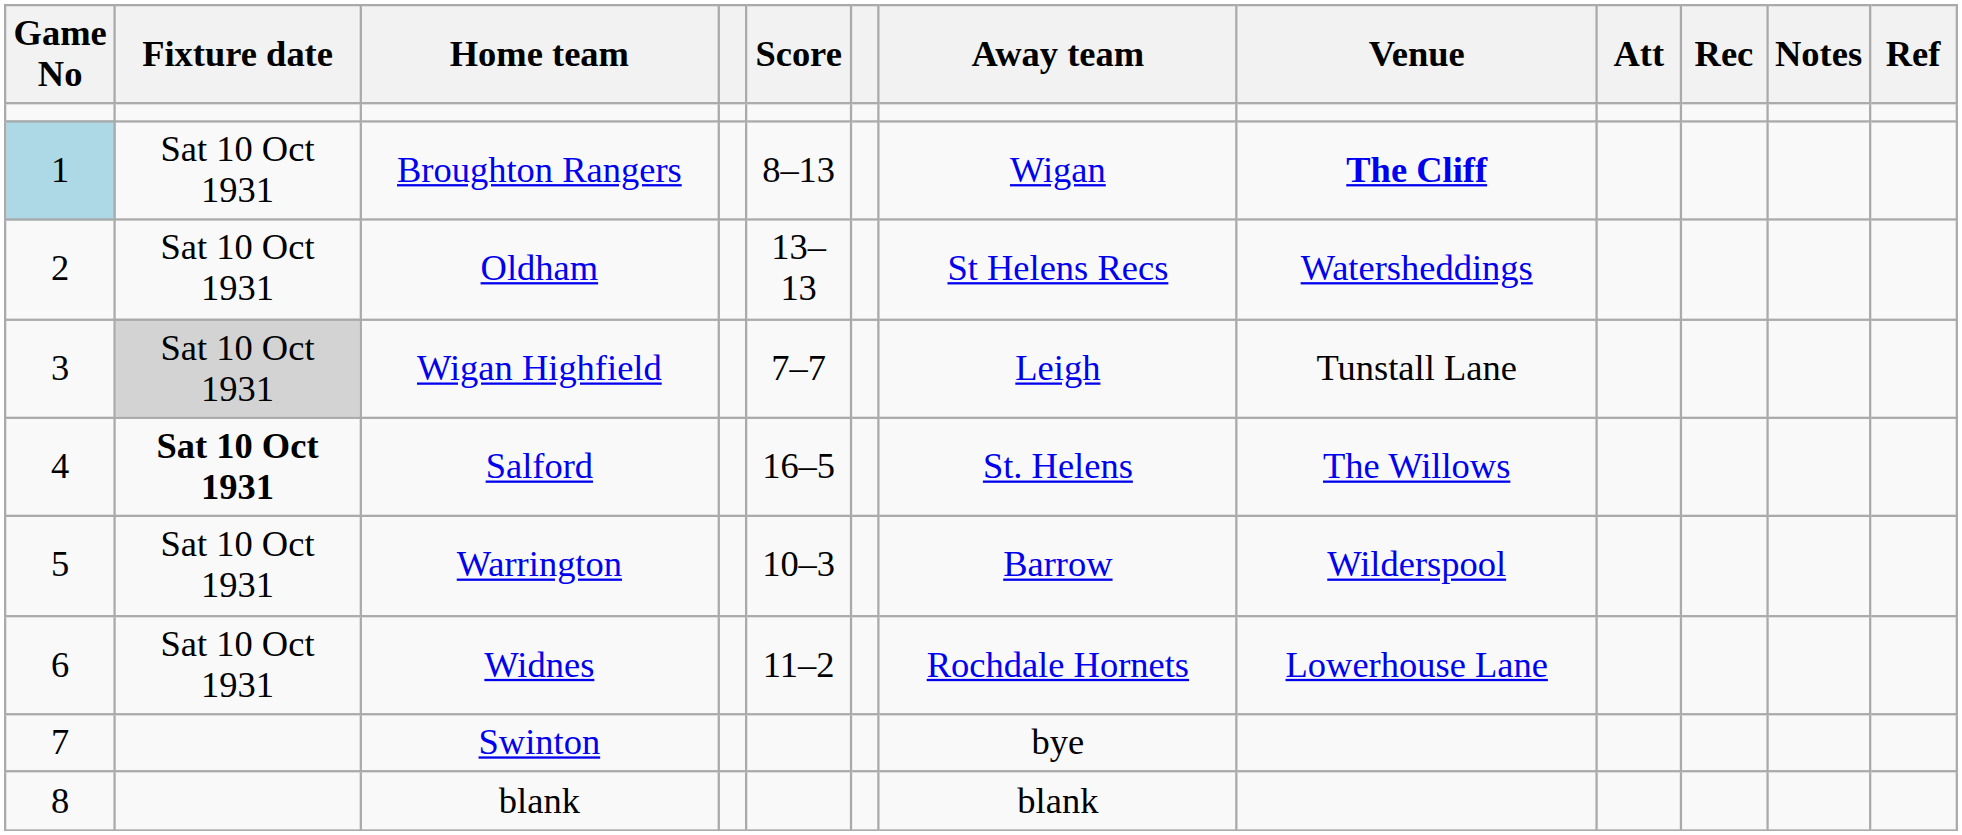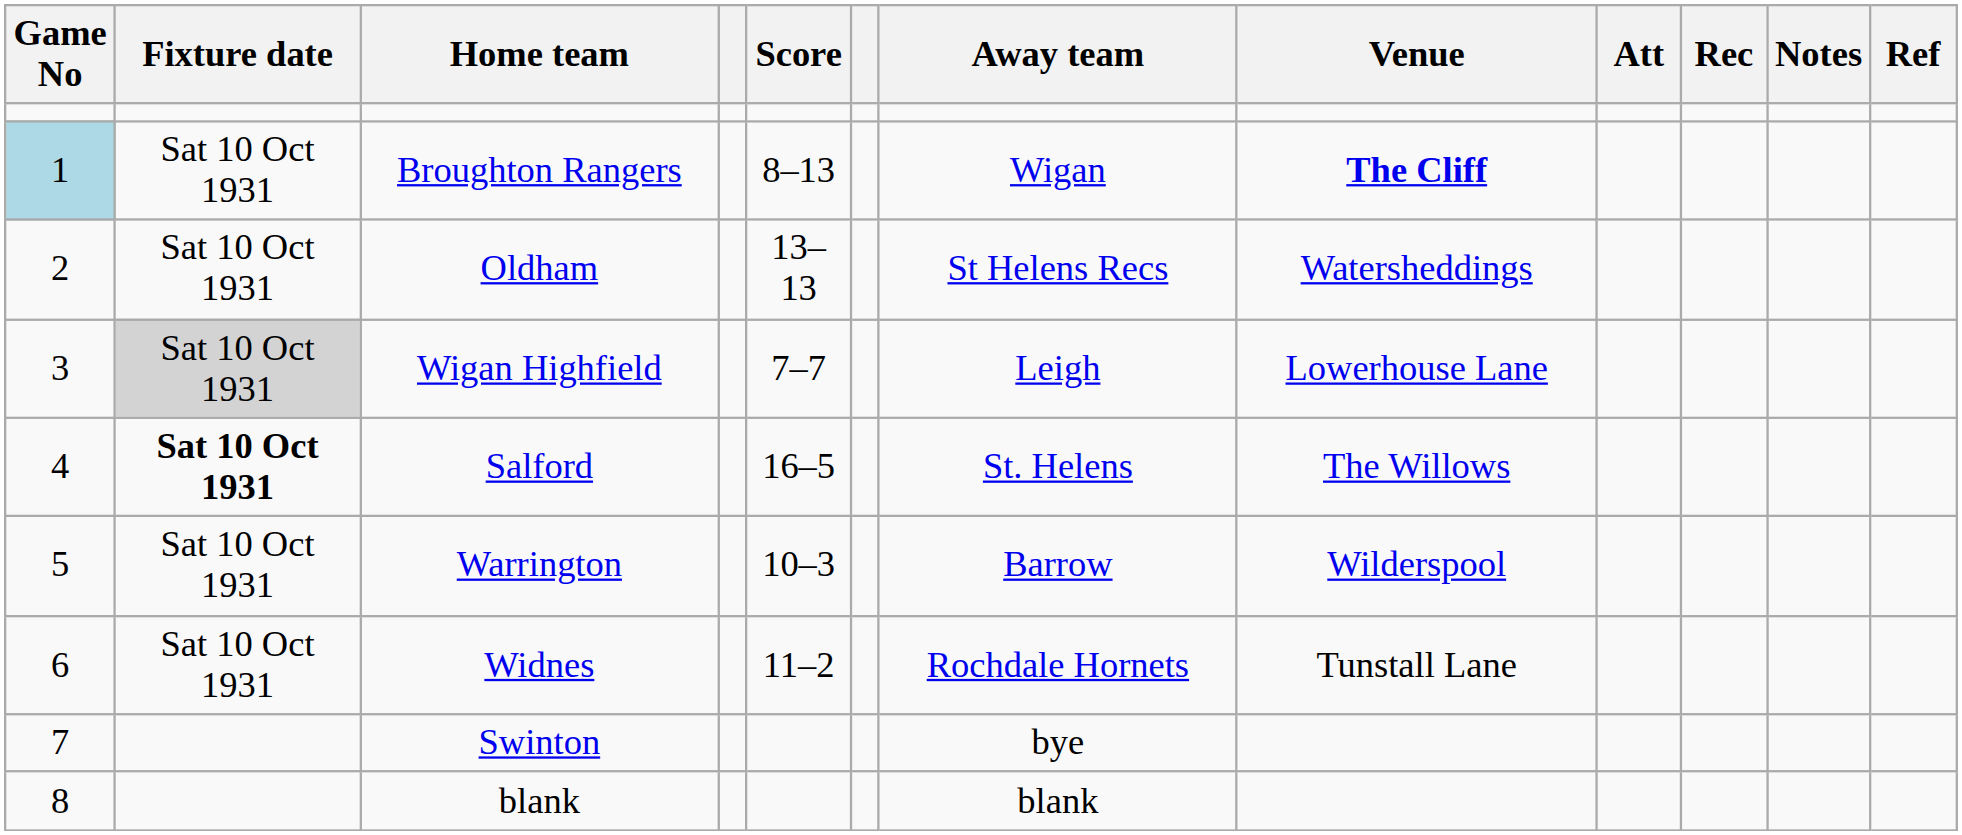 <table class="wikitable" style="text-align:center;">
 <tr>
 <th width=20 abbr="No">Game No</th>
 <th width=100 abbr="Date">Fixture date</th>
 <th width=150 abbr="Home team">Home team</th>
 <th width=5 abbr="space"></th>
 <th width=20 abbr="Score">Score</th>
 <th width=5 abbr="space"></th>
 <th width=150 abbr="Away team">Away team</th>
 <th width=150 abbr="Venue">Venue</th>
 <th width=30 abbr="Att">Att</th>
 <th width=30 abbr="Rec">Rec</th>
 <th width=20 abbr="Notes">Notes</th>
 <th width=30 abbr="Ref">Ref</th>
 </tr>
 <tr>
 <td></td>
 <td></td>
 <td></td>
 <td></td>
 <td></td>
 <td></td>
 <td></td>
 <td></td>
 <td></td>
 <td></td>
 <td></td>
 </tr>
 <tr>
 <td style="background: lightblue;">1</td>
 <td>Sat 10 Oct 1931</td>
 <td><a href='#'>Broughton Rangers</a></td>
 <td></td>
 <td>8–13</td>
 <td></td>
 <td><a href='#'>Wigan</a></td>
 <td><strong><a href='#'>The Cliff</a></strong></td>
 <td></td>
 <td></td>
 <td></td>
 <td></td>
 </tr>
 <tr>
 <td>2</td>
 <td>Sat 10 Oct 1931</td>
 <td><a href='#'>Oldham</a></td>
 <td></td>
 <td>13–13</td>
 <td></td>
 <td><a href='#'>St Helens Recs</a></td>
 <td><a href='#'>Watersheddings</a></td>
 <td></td>
 <td></td>
 <td></td>
 <td></td>
 </tr>
 <tr>
 <td>3</td>
 <td style="background: lightgrey;">Sat 10 Oct 1931</td>
 <td><a href='#'>Wigan Highfield</a></td>
 <td></td>
 <td>7–7</td>
 <td></td>
 <td><a href='#'>Leigh</a></td>
-<td>Tunstall Lane</td>
+<td><a href='#'>Lowerhouse Lane</a></td>
 <td></td>
 <td></td>
 <td></td>
 <td></td>
 </tr>
 <tr>
 <td>4</td>
 <td><strong>Sat 10 Oct 1931</strong></td>
 <td><a href='#'>Salford</a></td>
 <td></td>
 <td>16–5</td>
 <td></td>
 <td><a href='#'>St. Helens</a></td>
 <td><a href='#'>The Willows</a></td>
 <td></td>
 <td></td>
 <td></td>
 <td></td>
 </tr>
 <tr>
 <td>5</td>
 <td>Sat 10 Oct 1931</td>
 <td><a href='#'>Warrington</a></td>
 <td></td>
 <td>10–3</td>
 <td></td>
 <td><a href='#'>Barrow</a></td>
 <td><a href='#'>Wilderspool</a></td>
 <td></td>
 <td></td>
 <td></td>
 <td></td>
 </tr>
 <tr>
 <td>6</td>
 <td>Sat 10 Oct 1931</td>
 <td><a href='#'>Widnes</a></td>
 <td></td>
 <td>11–2</td>
 <td></td>
 <td><a href='#'>Rochdale Hornets</a></td>
-<td><a href='#'>Lowerhouse Lane</a></td>
+<td>Tunstall Lane</td>
 <td></td>
 <td></td>
 <td></td>
 <td></td>
 </tr>
 <tr>
 <td>7</td>
 <td></td>
 <td><a href='#'>Swinton</a></td>
 <td></td>
 <td></td>
 <td></td>
 <td>bye</td>
 <td></td>
 <td></td>
 <td></td>
 <td></td>
 <td></td>
 </tr>
 <tr>
 <td>8</td>
 <td></td>
 <td>blank</td>
 <td></td>
 <td></td>
 <td></td>
 <td>blank</td>
 <td></td>
 <td></td>
 <td></td>
 <td></td>
 <td></td>
 </tr>
 </table>
